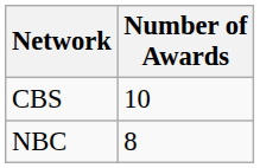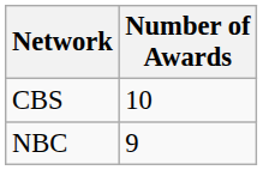 <table class="wikitable">
 <tr>
 <th>Network</th>
 <th>Number of<br>Awards</th>
 </tr>
 <tr>
 <td>CBS</td>
 <td>10</td>
 </tr>
 <tr>
 <td>NBC</td>
-<td>8</td>
+<td>9</td>
 </tr>
 </table>
